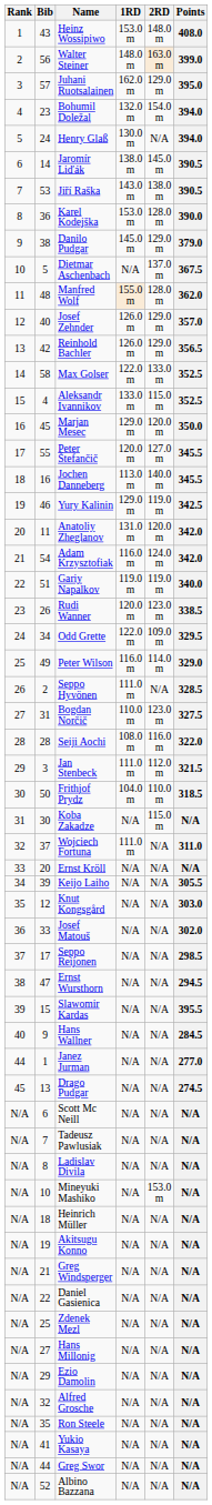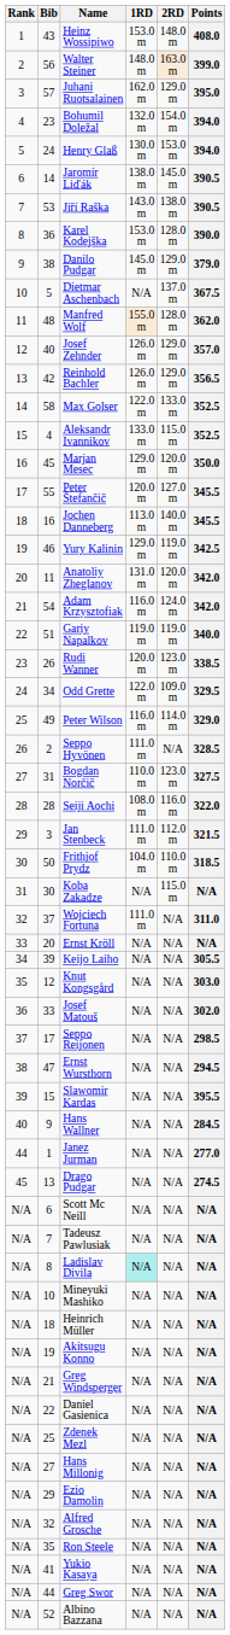 <table class="wikitable collapsible autocollapse sortable" style="text-align:center; line-height:16px; width:33%;">
 <tr>
 <th width=30px>Rank</th>
 <th width=30px>Bib</th>
 <th width=180>Name</th>
 <th width=50>1RD</th>
 <th width=50>2RD</th>
 <th width=30px>Points</th>
 </tr>
 <tr>
 <td>1</td>
 <td>43</td>
 <td align=left> <a href='#'>Heinz Wossipiwo</a></td>
 <td align=center>153.0 m</td>
 <td align=center>148.0 m</td>
 <th align=center>408.0</th>
 </tr>
 <tr>
 <td>2</td>
 <td>56</td>
 <td align=left> <a href='#'>Walter Steiner</a></td>
 <td align=center>148.0 m</td>
 <td align=center bgcolor=#FAEBD7>163.0 m</td>
 <th align=center>399.0</th>
 </tr>
 <tr>
 <td>3</td>
 <td>57</td>
 <td align=left> <a href='#'>Juhani Ruotsalainen</a></td>
 <td>162.0 m</td>
 <td>129.0 m</td>
 <th>395.0</th>
 </tr>
 <tr>
 <td>4</td>
 <td>23</td>
 <td align=left> <a href='#'>Bohumil Doležal</a></td>
 <td>132.0 m</td>
 <td>154.0 m</td>
 <th>394.0</th>
 </tr>
 <tr>
 <td>5</td>
 <td>24</td>
 <td align=left> <a href='#'>Henry Glaß</a></td>
 <td>130.0 m</td>
-<td>N/A</td>
+<td>153.0 m</td>
 <th>394.0</th>
 </tr>
 <tr>
 <td>6</td>
 <td>14</td>
 <td align=left> <a href='#'>Jaromír Liďák</a></td>
 <td>138.0 m</td>
 <td>145.0 m</td>
 <th>390.5</th>
 </tr>
 <tr>
 <td>7</td>
 <td>53</td>
 <td align=left> <a href='#'>Jiří Raška</a></td>
 <td align=center>143.0 m</td>
 <td align=center>138.0 m</td>
 <th align=center>390.5</th>
 </tr>
 <tr>
 <td>8</td>
 <td>36</td>
 <td align=left> <a href='#'>Karel Kodejška</a></td>
 <td>153.0 m</td>
 <td>128.0 m</td>
 <th>390.0</th>
 </tr>
 <tr>
 <td>9</td>
 <td>38</td>
 <td align=left> <a href='#'>Danilo Pudgar</a></td>
 <td>145.0 m</td>
 <td>129.0 m</td>
 <th>379.0</th>
 </tr>
 <tr>
 <td>10</td>
 <td>5</td>
 <td align=left> <a href='#'>Dietmar Aschenbach</a></td>
 <td>N/A</td>
 <td>137.0 m</td>
 <th>367.5</th>
 </tr>
 <tr>
 <td>11</td>
 <td>48</td>
 <td align=left> <a href='#'>Manfred Wolf</a></td>
 <td bgcolor=#FAEBD7>155.0 m</td>
 <td>128.0 m</td>
 <th>362.0</th>
 </tr>
 <tr>
 <td>12</td>
 <td>40</td>
 <td align=left> <a href='#'>Josef Zehnder</a></td>
 <td>126.0 m</td>
 <td>129.0 m</td>
 <th>357.0</th>
 </tr>
 <tr>
 <td>13</td>
 <td>42</td>
 <td align=left> <a href='#'>Reinhold Bachler</a></td>
 <td>126.0 m</td>
 <td>129.0 m</td>
 <th>356.5</th>
 </tr>
 <tr>
 <td>14</td>
 <td>58</td>
 <td align=left> <a href='#'>Max Golser</a></td>
 <td>122.0 m</td>
 <td>133.0 m</td>
 <th>352.5</th>
 </tr>
 <tr>
 <td>15</td>
 <td>4</td>
 <td align=left> <a href='#'>Aleksandr Ivannikov</a></td>
 <td>133.0 m</td>
 <td>115.0 m</td>
 <th>352.5</th>
 </tr>
 <tr>
 <td>16</td>
 <td>45</td>
 <td align=left> <a href='#'>Marjan Mesec</a></td>
 <td>129.0 m</td>
 <td>120.0 m</td>
 <th>350.0</th>
 </tr>
 <tr>
 <td>17</td>
 <td>55</td>
 <td align=left> <a href='#'>Peter Štefančič</a></td>
 <td>120.0 m</td>
 <td>127.0 m</td>
 <th>345.5</th>
 </tr>
 <tr>
 <td>18</td>
 <td>16</td>
 <td align=left> <a href='#'>Jochen Danneberg</a></td>
 <td>113.0 m</td>
 <td>140.0 m</td>
 <th>345.5</th>
 </tr>
 <tr>
 <td>19</td>
 <td>46</td>
 <td align=left> <a href='#'>Yury Kalinin</a></td>
 <td>129.0 m</td>
 <td>119.0 m</td>
 <th>342.5</th>
 </tr>
 <tr>
 <td>20</td>
 <td>11</td>
 <td align=left> <a href='#'>Anatoliy Zheglanov</a></td>
 <td>131.0 m</td>
 <td>120.0 m</td>
 <th>342.0</th>
 </tr>
 <tr>
 <td>21</td>
 <td>54</td>
 <td align=left> <a href='#'>Adam Krzysztofiak</a></td>
 <td>116.0 m</td>
 <td>124.0 m</td>
 <th>342.0</th>
 </tr>
 <tr>
 <td>22</td>
 <td>51</td>
 <td align=left> <a href='#'>Gariy Napalkov</a></td>
 <td>119.0 m</td>
 <td>119.0 m</td>
 <th>340.0</th>
 </tr>
 <tr>
 <td>23</td>
 <td>26</td>
 <td align=left> <a href='#'>Rudi Wanner</a></td>
 <td>120.0 m</td>
 <td>123.0 m</td>
 <th>338.5</th>
 </tr>
 <tr>
 <td>24</td>
 <td>34</td>
 <td align=left> <a href='#'>Odd Grette</a></td>
 <td>122.0 m</td>
 <td>109.0 m</td>
 <th>329.5</th>
 </tr>
 <tr>
 <td>25</td>
 <td>49</td>
 <td align=left> <a href='#'>Peter Wilson</a></td>
 <td>116.0 m</td>
 <td>114.0 m</td>
 <th>329.0</th>
 </tr>
 <tr>
 <td>26</td>
 <td>2</td>
 <td align=left> <a href='#'>Seppo Hyvönen</a></td>
 <td>111.0 m</td>
 <td>N/A</td>
 <th>328.5</th>
 </tr>
 <tr>
 <td>27</td>
 <td>31</td>
 <td align=left> <a href='#'>Bogdan Norčič</a></td>
 <td>110.0 m</td>
 <td>123.0 m</td>
 <th>327.5</th>
 </tr>
 <tr>
 <td>28</td>
 <td>28</td>
 <td align=left> <a href='#'>Seiji Aochi</a></td>
 <td>108.0 m</td>
 <td>116.0 m</td>
 <th>322.0</th>
 </tr>
 <tr>
 <td>29</td>
 <td>3</td>
 <td align=left> <a href='#'>Jan Stenbeck</a></td>
 <td>111.0 m</td>
 <td>112.0 m</td>
 <th>321.5</th>
 </tr>
 <tr>
 <td>30</td>
 <td>50</td>
 <td align=left> <a href='#'>Frithjof Prydz</a></td>
 <td>104.0 m</td>
 <td>110.0 m</td>
 <th>318.5</th>
 </tr>
 <tr>
 <td>31</td>
 <td>30</td>
 <td align=left> <a href='#'>Koba Zakadze</a></td>
 <td>N/A</td>
 <td>115.0 m</td>
 <th>N/A</th>
 </tr>
 <tr>
 <td>32</td>
 <td>37</td>
 <td align=left> <a href='#'>Wojciech Fortuna</a></td>
 <td>111.0 m</td>
 <td>N/A</td>
 <th>311.0</th>
 </tr>
 <tr>
 <td>33</td>
 <td>20</td>
 <td align=left> <a href='#'>Ernst Kröll</a></td>
 <td>N/A</td>
 <td>N/A</td>
 <th>N/A</th>
 </tr>
 <tr>
 <td>34</td>
 <td>39</td>
 <td align=left> <a href='#'>Keijo Laiho</a></td>
 <td>N/A</td>
 <td>N/A</td>
 <th>305.5</th>
 </tr>
 <tr>
 <td>35</td>
 <td>12</td>
 <td align=left> <a href='#'>Knut Kongsgård</a></td>
 <td>N/A</td>
 <td>N/A</td>
 <th>303.0</th>
 </tr>
 <tr>
 <td>36</td>
 <td>33</td>
 <td align=left> <a href='#'>Josef Matouš</a></td>
 <td>N/A</td>
 <td>N/A</td>
 <th>302.0</th>
 </tr>
 <tr>
 <td>37</td>
 <td>17</td>
 <td align=left> <a href='#'>Seppo Reijonen</a></td>
 <td>N/A</td>
 <td>N/A</td>
 <th>298.5</th>
 </tr>
 <tr>
 <td>38</td>
 <td>47</td>
 <td align=left> <a href='#'>Ernst Wursthorn</a></td>
 <td>N/A</td>
 <td>N/A</td>
 <th>294.5</th>
 </tr>
 <tr>
 <td>39</td>
 <td>15</td>
 <td align=left> <a href='#'>Slawomir Kardas</a></td>
 <td>N/A</td>
 <td>N/A</td>
 <th>395.5</th>
 </tr>
 <tr>
 <td>40</td>
 <td>9</td>
 <td align=left> <a href='#'>Hans Wallner</a></td>
 <td>N/A</td>
 <td>N/A</td>
 <th>284.5</th>
 </tr>
 <tr>
 <td>44</td>
 <td>1</td>
 <td align=left> <a href='#'>Janez Jurman</a></td>
 <td>N/A</td>
 <td>N/A</td>
 <th>277.0</th>
 </tr>
 <tr>
 <td>45</td>
 <td>13</td>
 <td align=left> <a href='#'>Drago Pudgar</a></td>
 <td>N/A</td>
 <td>N/A</td>
 <th>274.5</th>
 </tr>
 <tr>
 <td>N/A</td>
 <td>6</td>
 <td align=left> Scott Mc Neill</td>
 <td>N/A</td>
 <td>N/A</td>
 <th>N/A</th>
 </tr>
 <tr>
 <td>N/A</td>
 <td>7</td>
 <td align=left> Tadeusz Pawlusiak</td>
 <td>N/A</td>
 <td>N/A</td>
 <th>N/A</th>
 </tr>
 <tr>
 <td>N/A</td>
 <td>8</td>
 <td align=left> <a href='#'>Ladislav Divila</a></td>
-<td>N/A</td>
+<td style="background: paleturquoise;">N/A</td>
 <td>N/A</td>
 <th>N/A</th>
 </tr>
 <tr>
 <td>N/A</td>
 <td>10</td>
 <td align=left> Mineyuki Mashiko</td>
 <td>N/A</td>
-<td>153.0 m</td>
+<td>N/A</td>
 <th>N/A</th>
 </tr>
 <tr>
 <td>N/A</td>
 <td>18</td>
 <td align=left> Heinrich Müller</td>
 <td>N/A</td>
 <td>N/A</td>
 <th>N/A</th>
 </tr>
 <tr>
 <td>N/A</td>
 <td>19</td>
 <td align=left> <a href='#'>Akitsugu Konno</a></td>
 <td>N/A</td>
 <td>N/A</td>
 <th>N/A</th>
 </tr>
 <tr>
 <td>N/A</td>
 <td>21</td>
 <td align=left> <a href='#'>Greg Windsperger</a></td>
 <td>N/A</td>
 <td>N/A</td>
 <th>N/A</th>
 </tr>
 <tr>
 <td>N/A</td>
 <td>22</td>
 <td align=left> Daniel Gasienica</td>
 <td>N/A</td>
 <td>N/A</td>
 <th>N/A</th>
 </tr>
 <tr>
 <td>N/A</td>
 <td>25</td>
 <td align=left> <a href='#'>Zdenek Mezl</a></td>
 <td>N/A</td>
 <td>N/A</td>
 <th>N/A</th>
 </tr>
 <tr>
 <td>N/A</td>
 <td>27</td>
 <td align=left> <a href='#'>Hans Millonig</a></td>
 <td>N/A</td>
 <td>N/A</td>
 <th>N/A</th>
 </tr>
 <tr>
 <td>N/A</td>
 <td>29</td>
 <td align=left> <a href='#'>Ezio Damolin</a></td>
 <td>N/A</td>
 <td>N/A</td>
 <th>N/A</th>
 </tr>
 <tr>
 <td>N/A</td>
 <td>32</td>
 <td align=left> <a href='#'>Alfred Grosche</a></td>
 <td>N/A</td>
 <td>N/A</td>
 <th>N/A</th>
 </tr>
 <tr>
 <td>N/A</td>
 <td>35</td>
 <td align=left> <a href='#'>Ron Steele</a></td>
 <td>N/A</td>
 <td>N/A</td>
 <th>N/A</th>
 </tr>
 <tr>
 <td>N/A</td>
 <td>41</td>
 <td align=left> <a href='#'>Yukio Kasaya</a></td>
 <td>N/A</td>
 <td>N/A</td>
 <th>N/A</th>
 </tr>
 <tr>
 <td>N/A</td>
 <td>44</td>
 <td align=left> <a href='#'>Greg Swor</a></td>
 <td>N/A</td>
 <td>N/A</td>
 <th>N/A</th>
 </tr>
 <tr>
 <td>N/A</td>
 <td>52</td>
 <td align=left> Albino Bazzana</td>
 <td>N/A</td>
 <td>N/A</td>
 <th>N/A</th>
 </tr>
 </table>
